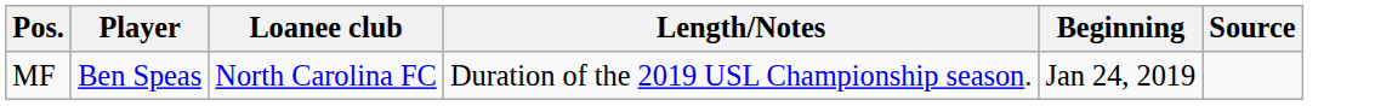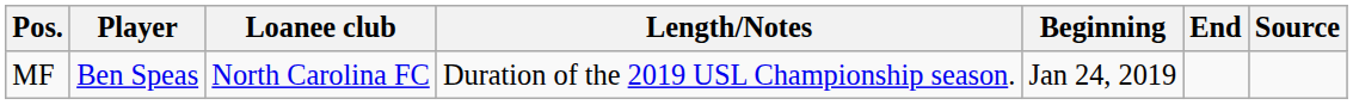 <table class="wikitable sortable" style="text-align: left">
 <tr>
 <th><strong>Pos.</strong></th>
 <th><strong>Player</strong></th>
 <th><strong>Loanee club</strong></th>
 <th><strong>Length/Notes</strong></th>
 <th><strong>Beginning</strong></th>
+<th><strong>End</strong></th>
 <th><strong>Source</strong></th>
 </tr>
 <tr>
 <td>MF</td>
 <td> <a href='#'>Ben Speas</a></td>
 <td> <a href='#'>North Carolina FC</a></td>
 <td>Duration of the <a href='#'>2019 USL Championship season</a>.</td>
 <td>Jan 24, 2019</td>
+<td></td>
 <td align=center></td>
 </tr>
 </table>
